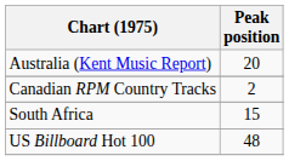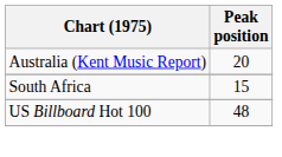 <table class="wikitable sortable">
 <tr>
 <th>Chart (1975)</th>
 <th>Peak<br>position</th>
 </tr>
 <tr>
 <td>Australia (<a href='#'>Kent Music Report</a>)</td>
 <td style="text-align:center;">20</td>
 </tr>
 <tr>
 </tr>
 <tr>
 </tr>
 <tr>
-</tr>
-<tr>
-<td>Canadian <em>RPM</em> Country Tracks</td>
-<td style="text-align:center;">2</td>
 </tr>
 <tr>
 </tr>
 <tr>
 </tr>
 <tr>
 </tr>
 <tr>
 </tr>
 <tr>
 <td>South Africa</td>
 <td style="text-align:center;">15</td>
 </tr>
 <tr>
 </tr>
 <tr>
 <td>US <em>Billboard</em> Hot 100</td>
 <td style="text-align:center;">48</td>
 </tr>
 <tr>
 </tr>
 <tr>
 </tr>
 </table>
